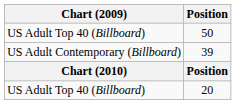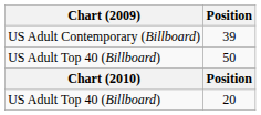 <table class="wikitable">
 <tr>
 <th>Chart (2009)</th>
 <th>Position</th>
 </tr>
 <tr>
+<td>US Adult Contemporary (<em>Billboard</em>)</td>
+<td align="center">39</td>
+</tr>
+<tr>
 <td>US Adult Top 40 (<em>Billboard</em>)</td>
 <td align="center">50</td>
-</tr>
-<tr>
-<td>US Adult Contemporary (<em>Billboard</em>)</td>
-<td align="center">39</td>
 </tr>
 <tr>
 <th>Chart (2010)</th>
 <th>Position</th>
 </tr>
 <tr>
 <td>US Adult Top 40 (<em>Billboard</em>)</td>
 <td align="center">20</td>
 </tr>
 </table>
